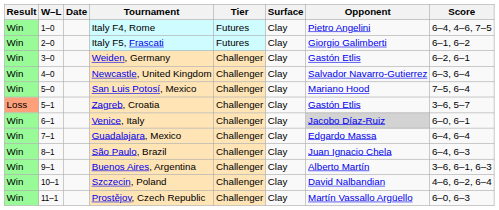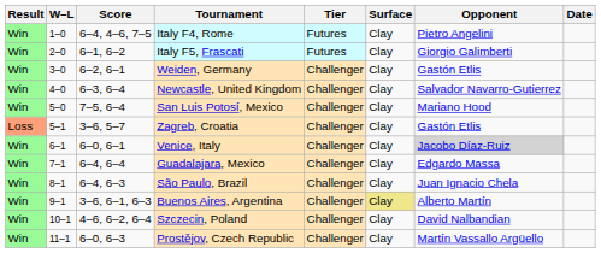 <table class="sortable wikitable">
 <tr>
 <th>Result</th>
 <th class="unsortable">W–L</th>
-<th>Date</th>
+<th class="unsortable">Score</th>
 <th>Tournament</th>
 <th>Tier</th>
 <th>Surface</th>
 <th>Opponent</th>
-<th class="unsortable">Score</th>
+<th>Date</th>
 </tr>
 <tr>
 <td style="background:#98fb98;">Win</td>
 <td><small>1–0</small></td>
-<td></td>
+<td>6–4, 4–6, 7–5</td>
 <td style="background:#cffcff;">Italy F4, Rome</td>
 <td style="background:#cffcff;">Futures</td>
 <td>Clay</td>
 <td> <a href='#'>Pietro Angelini</a></td>
-<td>6–4, 4–6, 7–5</td>
+<td></td>
 </tr>
 <tr>
 <td style="background:#98fb98;">Win</td>
 <td><small>2–0</small></td>
-<td></td>
+<td>6–1, 6–2</td>
 <td style="background:#cffcff;">Italy F5, <a href='#'>Frascati</a></td>
 <td style="background:#cffcff;">Futures</td>
 <td>Clay</td>
 <td> <a href='#'>Giorgio Galimberti</a></td>
-<td>6–1, 6–2</td>
+<td></td>
 </tr>
 <tr>
 <td style="background:#98fb98;">Win</td>
 <td><small>3–0</small></td>
-<td></td>
+<td>6–2, 6–1</td>
 <td style="background:moccasin;"><a href='#'>Weiden</a>, Germany</td>
 <td style="background:moccasin;">Challenger</td>
 <td>Clay</td>
 <td> <a href='#'>Gastón Etlis</a></td>
-<td>6–2, 6–1</td>
+<td></td>
 </tr>
 <tr>
 <td style="background:#98fb98;">Win</td>
 <td><small>4–0</small></td>
-<td></td>
+<td>6–3, 6–4</td>
 <td style="background:moccasin;"><a href='#'>Newcastle</a>, United Kingdom</td>
 <td style="background:moccasin;">Challenger</td>
 <td>Clay</td>
 <td> <a href='#'>Salvador Navarro-Gutierrez</a></td>
-<td>6–3, 6–4</td>
+<td></td>
 </tr>
 <tr>
 <td style="background:#98fb98;">Win</td>
 <td><small>5–0</small></td>
-<td></td>
+<td>7–5, 6–4</td>
 <td style="background:moccasin;"><a href='#'>San Luis Potosí</a>, Mexico</td>
 <td style="background:moccasin;">Challenger</td>
 <td>Clay</td>
 <td> <a href='#'>Mariano Hood</a></td>
-<td>7–5, 6–4</td>
+<td></td>
 </tr>
 <tr>
 <td style="background:#ffa07a;">Loss</td>
 <td><small>5–1</small></td>
-<td></td>
+<td>3–6, 5–7</td>
 <td style="background:moccasin;"><a href='#'>Zagreb</a>, Croatia</td>
 <td style="background:moccasin;">Challenger</td>
 <td>Clay</td>
 <td> <a href='#'>Gastón Etlis</a></td>
-<td>3–6, 5–7</td>
+<td></td>
 </tr>
 <tr>
 <td style="background:#98fb98;">Win</td>
 <td><small>6–1</small></td>
-<td></td>
+<td>6–0, 6–1</td>
 <td style="background:moccasin;"><a href='#'>Venice</a>, Italy</td>
 <td style="background:moccasin;">Challenger</td>
 <td>Clay</td>
 <td style="background: lightgrey;"> <a href='#'>Jacobo Díaz-Ruiz</a></td>
-<td>6–0, 6–1</td>
+<td></td>
 </tr>
 <tr>
 <td style="background:#98fb98;">Win</td>
 <td><small>7–1</small></td>
-<td></td>
+<td>6–4, 6–4</td>
 <td style="background:moccasin;"><a href='#'>Guadalajara</a>, Mexico</td>
 <td style="background:moccasin;">Challenger</td>
 <td>Clay</td>
 <td> <a href='#'>Edgardo Massa</a></td>
-<td>6–4, 6–4</td>
+<td></td>
 </tr>
 <tr>
 <td style="background:#98fb98;">Win</td>
 <td><small>8–1</small></td>
-<td></td>
+<td>6–4, 6–3</td>
 <td style="background:moccasin;"><a href='#'>São Paulo</a>, Brazil</td>
 <td style="background:moccasin;">Challenger</td>
 <td>Clay</td>
 <td> <a href='#'>Juan Ignacio Chela</a></td>
-<td>6–4, 6–3</td>
+<td></td>
 </tr>
 <tr>
 <td style="background:#98fb98;">Win</td>
 <td><small>9–1</small></td>
-<td></td>
+<td>3–6, 6–1, 6–3</td>
 <td style="background:moccasin;"><a href='#'>Buenos Aires</a>, Argentina</td>
 <td style="background:moccasin;">Challenger</td>
-<td>Clay</td>
+<td style="background: khaki;">Clay</td>
 <td> <a href='#'>Alberto Martín</a></td>
-<td>3–6, 6–1, 6–3</td>
+<td></td>
 </tr>
 <tr>
 <td style="background:#98fb98;">Win</td>
 <td><small>10–1</small></td>
-<td></td>
+<td>4–6, 6–2, 6–4</td>
 <td style="background:moccasin;"><a href='#'>Szczecin</a>, Poland</td>
 <td style="background:moccasin;">Challenger</td>
 <td>Clay</td>
 <td> <a href='#'>David Nalbandian</a></td>
-<td>4–6, 6–2, 6–4</td>
+<td></td>
 </tr>
 <tr>
 <td style="background:#98fb98;">Win</td>
 <td><small>11–1</small></td>
-<td></td>
+<td>6–0, 6–3</td>
 <td style="background:moccasin;"><a href='#'>Prostějov</a>, Czech Republic</td>
 <td style="background:moccasin;">Challenger</td>
 <td>Clay</td>
 <td> <a href='#'>Martín Vassallo Argüello</a></td>
-<td>6–0, 6–3</td>
+<td></td>
 </tr>
 </table>
